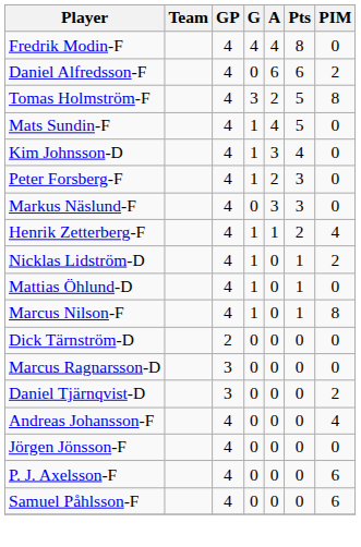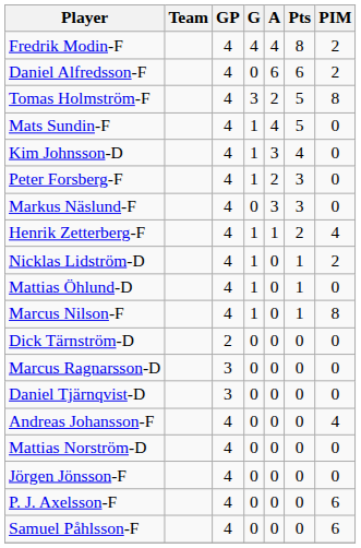 <table class="wikitable">
 <tr>
 <th>Player</th>
 <th>Team</th>
 <th>GP</th>
 <th>G</th>
 <th>A</th>
 <th>Pts</th>
 <th>PIM</th>
 </tr>
 <tr align="center">
 <td align="left"><a href='#'>Fredrik Modin</a>-F</td>
 <td></td>
 <td>4</td>
 <td>4</td>
 <td>4</td>
 <td>8</td>
-<td>0</td>
+<td>2</td>
 </tr>
 <tr align="center">
 <td align="left"><a href='#'>Daniel Alfredsson</a>-F</td>
 <td></td>
 <td>4</td>
 <td>0</td>
 <td>6</td>
 <td>6</td>
 <td>2</td>
 </tr>
 <tr align="center">
 <td align="left"><a href='#'>Tomas Holmström</a>-F</td>
 <td></td>
 <td>4</td>
 <td>3</td>
 <td>2</td>
 <td>5</td>
 <td>8</td>
 </tr>
 <tr align="center">
 <td align="left"><a href='#'>Mats Sundin</a>-F</td>
 <td></td>
 <td>4</td>
 <td>1</td>
 <td>4</td>
 <td>5</td>
 <td>0</td>
 </tr>
 <tr align="center">
 <td align="left"><a href='#'>Kim Johnsson</a>-D</td>
 <td></td>
 <td>4</td>
 <td>1</td>
 <td>3</td>
 <td>4</td>
 <td>0</td>
 </tr>
 <tr align="center">
 <td align="left"><a href='#'>Peter Forsberg</a>-F</td>
 <td></td>
 <td>4</td>
 <td>1</td>
 <td>2</td>
 <td>3</td>
 <td>0</td>
 </tr>
 <tr align="center">
 <td align="left"><a href='#'>Markus Näslund</a>-F</td>
 <td></td>
 <td>4</td>
 <td>0</td>
 <td>3</td>
 <td>3</td>
 <td>0</td>
 </tr>
 <tr align="center">
 <td align="left"><a href='#'>Henrik Zetterberg</a>-F</td>
 <td></td>
 <td>4</td>
 <td>1</td>
 <td>1</td>
 <td>2</td>
 <td>4</td>
 </tr>
 <tr align="center">
 <td align="left"><a href='#'>Nicklas Lidström</a>-D</td>
 <td></td>
 <td>4</td>
 <td>1</td>
 <td>0</td>
 <td>1</td>
 <td>2</td>
 </tr>
 <tr align="center">
 <td align="left"><a href='#'>Mattias Öhlund</a>-D</td>
 <td></td>
 <td>4</td>
 <td>1</td>
 <td>0</td>
 <td>1</td>
 <td>0</td>
 </tr>
 <tr align="center">
 <td align="left"><a href='#'>Marcus Nilson</a>-F</td>
 <td></td>
 <td>4</td>
 <td>1</td>
 <td>0</td>
 <td>1</td>
 <td>8</td>
 </tr>
 <tr align="center">
 <td align="left"><a href='#'>Dick Tärnström</a>-D</td>
 <td></td>
 <td>2</td>
 <td>0</td>
 <td>0</td>
 <td>0</td>
 <td>0</td>
 </tr>
 <tr align="center">
 <td align="left"><a href='#'>Marcus Ragnarsson</a>-D</td>
 <td></td>
 <td>3</td>
 <td>0</td>
 <td>0</td>
 <td>0</td>
 <td>0</td>
 </tr>
 <tr align="center">
 <td align="left"><a href='#'>Daniel Tjärnqvist</a>-D</td>
 <td></td>
 <td>3</td>
 <td>0</td>
 <td>0</td>
 <td>0</td>
-<td>2</td>
+<td>0</td>
 </tr>
 <tr align="center">
 <td align="left"><a href='#'>Andreas Johansson</a>-F</td>
 <td></td>
 <td>4</td>
 <td>0</td>
 <td>0</td>
 <td>0</td>
 <td>4</td>
+</tr>
+<tr align="center">
+<td align="left"><a href='#'>Mattias Norström</a>-D</td>
+<td></td>
+<td>4</td>
+<td>0</td>
+<td>0</td>
+<td>0</td>
+<td>0</td>
 </tr>
 <tr align="center">
 <td align="left"><a href='#'>Jörgen Jönsson</a>-F</td>
 <td></td>
 <td>4</td>
 <td>0</td>
 <td>0</td>
 <td>0</td>
 <td>0</td>
 </tr>
 <tr align="center">
 <td align="left"><a href='#'>P. J. Axelsson</a>-F</td>
 <td></td>
 <td>4</td>
 <td>0</td>
 <td>0</td>
 <td>0</td>
 <td>6</td>
 </tr>
 <tr align="center">
 <td align="left"><a href='#'>Samuel Påhlsson</a>-F</td>
 <td></td>
 <td>4</td>
 <td>0</td>
 <td>0</td>
 <td>0</td>
 <td>6</td>
 </tr>
 <tr align="center">
 </tr>
 </table>
